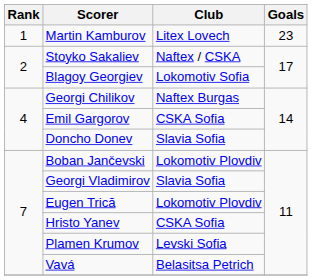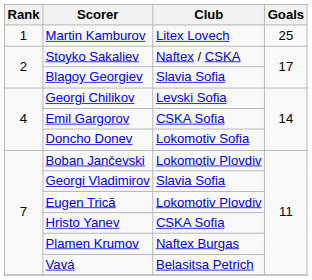 <table class="wikitable" style="text-align:center">
 <tr>
 <th>Rank</th>
 <th>Scorer</th>
 <th>Club</th>
 <th>Goals</th>
 </tr>
 <tr>
 <td rowspan="1">1</td>
 <td align="left"> <a href='#'>Martin Kamburov</a></td>
 <td align="left"><a href='#'>Litex Lovech</a></td>
-<td rowspan="1">23</td>
+<td rowspan="1">25</td>
 </tr>
 <tr>
 <td rowspan="2">2</td>
 <td align="left"> <a href='#'>Stoyko Sakaliev</a></td>
 <td align="left"><a href='#'>Naftex</a> / <a href='#'>CSKA</a></td>
 <td rowspan="2">17</td>
 </tr>
 <tr>
 <td align="left"> <a href='#'>Blagoy Georgiev</a></td>
-<td align="left"><a href='#'>Lokomotiv Sofia</a></td>
+<td align="left"><a href='#'>Slavia Sofia</a></td>
 </tr>
 <tr>
 <td rowspan="3">4</td>
 <td align="left"> <a href='#'>Georgi Chilikov</a></td>
-<td align="left"><a href='#'>Naftex Burgas</a></td>
+<td align="left"><a href='#'>Levski Sofia</a></td>
 <td rowspan="3">14</td>
 </tr>
 <tr>
 <td align="left"> <a href='#'>Emil Gargorov</a></td>
 <td align="left"><a href='#'>CSKA Sofia</a></td>
 </tr>
 <tr>
 <td align="left"> <a href='#'>Doncho Donev</a></td>
-<td align="left"><a href='#'>Slavia Sofia</a></td>
+<td align="left"><a href='#'>Lokomotiv Sofia</a></td>
 </tr>
 <tr>
 <td rowspan="6">7</td>
 <td align="left"> <a href='#'>Boban Jančevski</a></td>
 <td align="left"><a href='#'>Lokomotiv Plovdiv</a></td>
 <td rowspan="6">11</td>
 </tr>
 <tr>
 <td align="left"> <a href='#'>Georgi Vladimirov</a></td>
 <td align="left"><a href='#'>Slavia Sofia</a></td>
 </tr>
 <tr>
 <td align="left"> <a href='#'>Eugen Trică</a></td>
 <td align="left"><a href='#'>Lokomotiv Plovdiv</a></td>
 </tr>
 <tr>
 <td align="left"> <a href='#'>Hristo Yanev</a></td>
 <td align="left"><a href='#'>CSKA Sofia</a></td>
 </tr>
 <tr>
 <td align="left"> <a href='#'>Plamen Krumov</a></td>
-<td align="left"><a href='#'>Levski Sofia</a></td>
+<td align="left"><a href='#'>Naftex Burgas</a></td>
 </tr>
 <tr>
 <td align="left"> <a href='#'>Vavá</a></td>
 <td align="left"><a href='#'>Belasitsa Petrich</a></td>
 </tr>
 <tr>
 </tr>
 </table>
